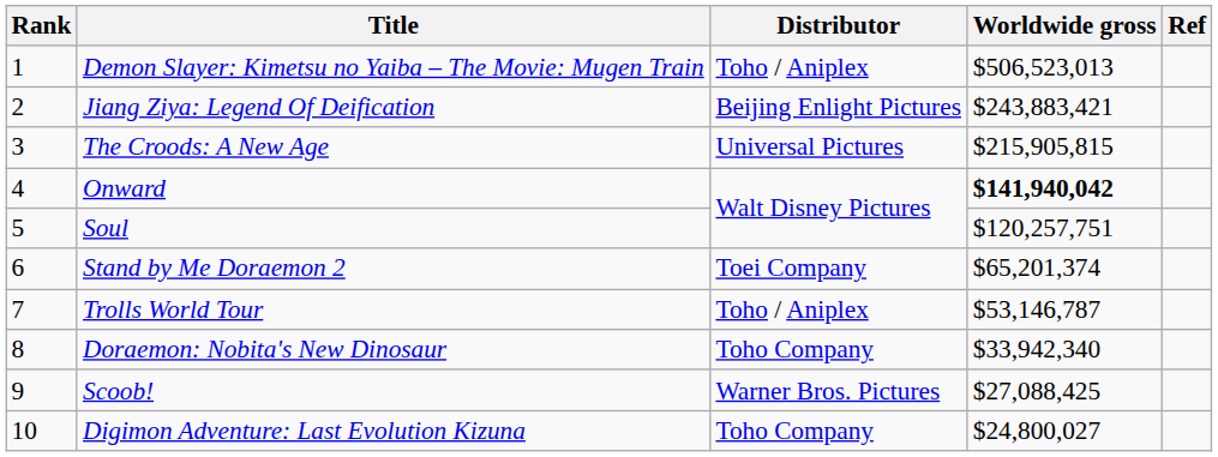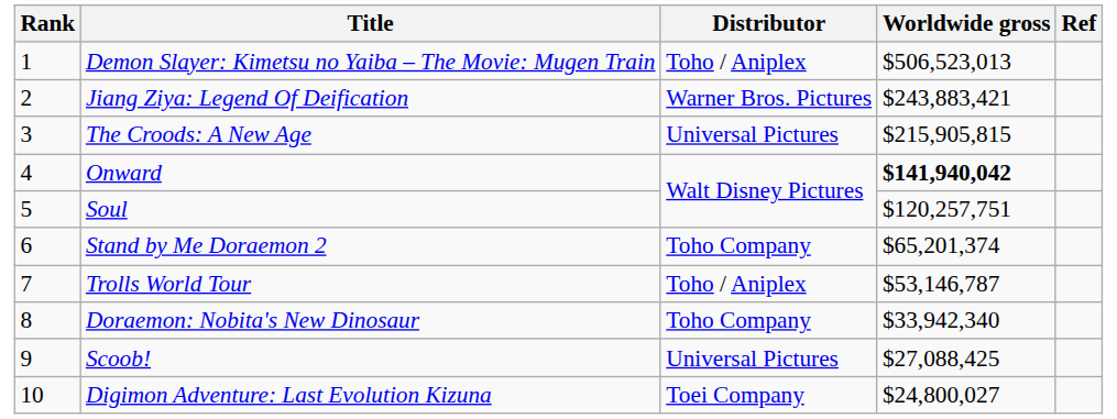 <table class="wikitable sortable" style="margin:auto; margin:auto;">
 <tr>
 <th>Rank</th>
 <th>Title</th>
 <th>Distributor</th>
 <th>Worldwide gross</th>
 <th>Ref</th>
 </tr>
 <tr>
 <td>1</td>
 <td><em><a href='#'>Demon Slayer: Kimetsu no Yaiba – The Movie: Mugen Train</a></em></td>
 <td><a href='#'>Toho</a> / <a href='#'>Aniplex</a></td>
 <td>$506,523,013</td>
 <td></td>
 </tr>
 <tr>
 <td>2</td>
 <td><em><a href='#'>Jiang Ziya: Legend Of Deification</a></em></td>
-<td><a href='#'>Beijing Enlight Pictures</a></td>
+<td><a href='#'>Warner Bros. Pictures</a></td>
 <td>$243,883,421</td>
 <td></td>
 </tr>
 <tr>
 <td>3</td>
 <td><em><a href='#'>The Croods: A New Age</a></em></td>
 <td><a href='#'>Universal Pictures</a></td>
 <td>$215,905,815</td>
 <td></td>
 </tr>
 <tr>
 <td>4</td>
 <td><em><a href='#'>Onward</a></em></td>
 <td rowspan="2"><a href='#'>Walt Disney Pictures</a></td>
 <td><strong>$141,940,042</strong></td>
 <td></td>
 </tr>
 <tr>
 <td>5</td>
 <td><em><a href='#'>Soul</a></em></td>
 <td>$120,257,751</td>
 <td></td>
 </tr>
 <tr>
 <td>6</td>
 <td><em><a href='#'>Stand by Me Doraemon 2</a></em></td>
-<td><a href='#'>Toei Company</a></td>
+<td><a href='#'>Toho Company</a></td>
 <td>$65,201,374</td>
 <td></td>
 </tr>
 <tr>
 <td>7</td>
 <td><em><a href='#'>Trolls World Tour</a></em></td>
 <td><a href='#'>Toho</a> / <a href='#'>Aniplex</a></td>
 <td>$53,146,787</td>
 <td></td>
 </tr>
 <tr>
 <td>8</td>
 <td><em><a href='#'>Doraemon: Nobita's New Dinosaur</a></em></td>
 <td><a href='#'>Toho Company</a></td>
 <td>$33,942,340</td>
 <td></td>
 </tr>
 <tr>
 <td>9</td>
 <td><em><a href='#'>Scoob!</a></em></td>
-<td><a href='#'>Warner Bros. Pictures</a></td>
+<td><a href='#'>Universal Pictures</a></td>
 <td>$27,088,425</td>
 <td></td>
 </tr>
 <tr>
 <td>10</td>
 <td><em><a href='#'>Digimon Adventure: Last Evolution Kizuna</a></em></td>
-<td><a href='#'>Toho Company</a></td>
+<td><a href='#'>Toei Company</a></td>
 <td>$24,800,027</td>
 <td></td>
 </tr>
 </table>
